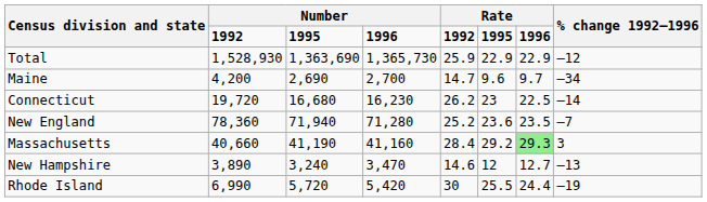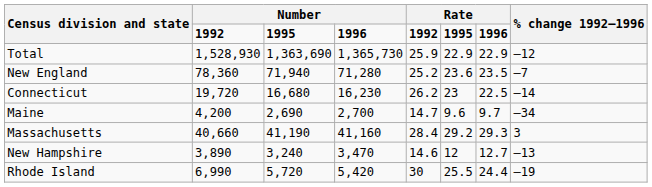 <table class="wikitable">
 <tr>
 <th rowspan="2">Census division and state</th>
 <th colspan="3">Number</th>
 <th colspan="3">Rate</th>
 <th rowspan="2">% change 1992–1996</th>
 </tr>
 <tr>
 <td><strong>1992</strong></td>
 <td><strong>1995</strong></td>
 <td><strong>1996</strong></td>
 <td><strong>1992</strong></td>
 <td><strong>1995</strong></td>
 <td><strong>1996</strong></td>
 </tr>
 <tr>
 <td>Total</td>
 <td>1,528,930</td>
 <td>1,363,690</td>
 <td>1,365,730</td>
 <td>25.9</td>
 <td>22.9</td>
 <td>22.9</td>
 <td>–12</td>
 </tr>
 <tr>
-<td>Maine</td>
-<td>4,200</td>
-<td>2,690</td>
-<td>2,700</td>
-<td>14.7</td>
-<td>9.6</td>
-<td>9.7</td>
-<td>–34</td>
+<td>New England</td>
+<td>78,360</td>
+<td>71,940</td>
+<td>71,280</td>
+<td>25.2</td>
+<td>23.6</td>
+<td>23.5</td>
+<td>–7</td>
 </tr>
 <tr>
 <td>Connecticut</td>
 <td>19,720</td>
 <td>16,680</td>
 <td>16,230</td>
 <td>26.2</td>
 <td>23</td>
 <td>22.5</td>
 <td>–14</td>
 </tr>
 <tr>
-<td>New England</td>
-<td>78,360</td>
-<td>71,940</td>
-<td>71,280</td>
-<td>25.2</td>
-<td>23.6</td>
-<td>23.5</td>
-<td>–7</td>
+<td>Maine</td>
+<td>4,200</td>
+<td>2,690</td>
+<td>2,700</td>
+<td>14.7</td>
+<td>9.6</td>
+<td>9.7</td>
+<td>–34</td>
 </tr>
 <tr>
 <td>Massachusetts</td>
 <td>40,660</td>
 <td>41,190</td>
 <td>41,160</td>
 <td>28.4</td>
 <td>29.2</td>
-<td style="background: lightgreen;">29.3</td>
+<td>29.3</td>
 <td>3</td>
 </tr>
 <tr>
 <td>New Hampshire</td>
 <td>3,890</td>
 <td>3,240</td>
 <td>3,470</td>
 <td>14.6</td>
 <td>12</td>
 <td>12.7</td>
 <td>–13</td>
 </tr>
 <tr>
 <td>Rhode Island</td>
 <td>6,990</td>
 <td>5,720</td>
 <td>5,420</td>
 <td>30</td>
 <td>25.5</td>
 <td>24.4</td>
 <td>–19</td>
 </tr>
 </table>
